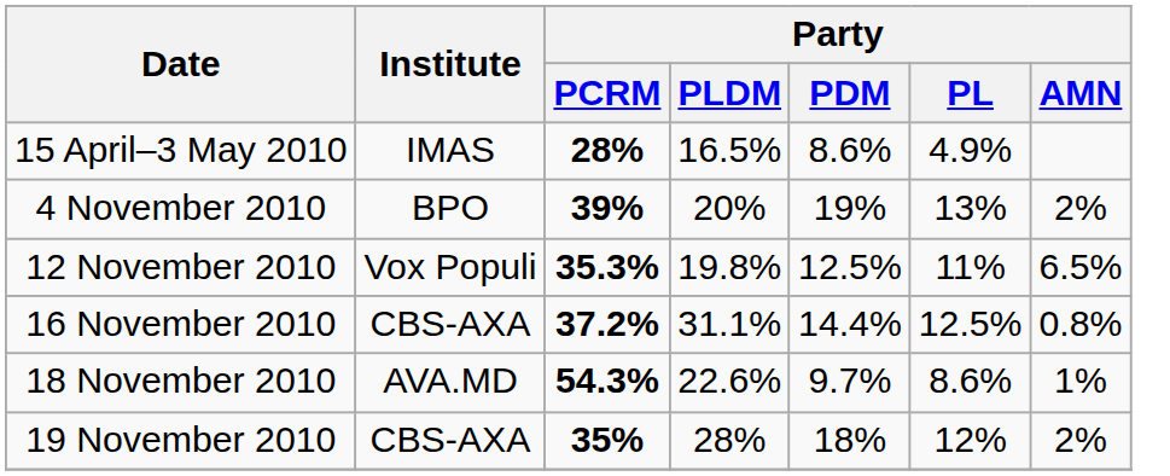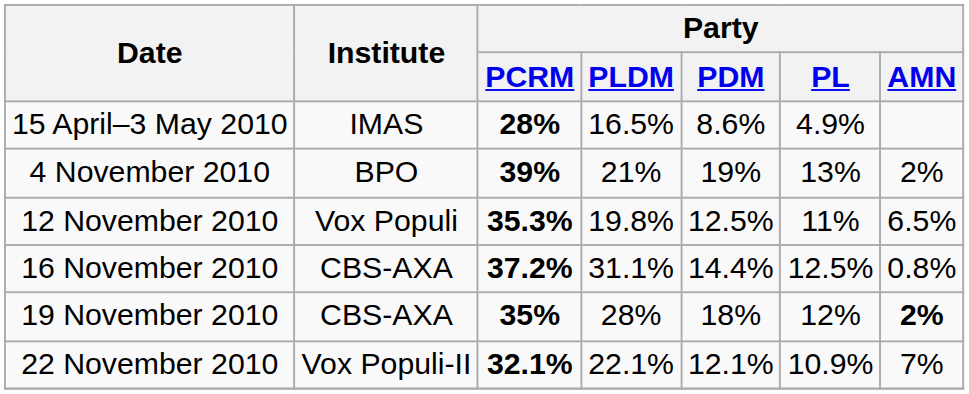 <table class=wikitable style=text-align:center;>
 <tr>
 <th rowspan=2>Date</th>
 <th rowspan=2>Institute</th>
 <th colspan=5>Party</th>
 </tr>
 <tr>
 <th width=30><a href='#'>PCRM</a></th>
 <th width=30><a href='#'>PLDM</a></th>
 <th width=30><a href='#'>PDM</a></th>
 <th width=30><a href='#'>PL</a></th>
 <th width=30><a href='#'>AMN</a></th>
 </tr>
 <tr>
 <td>15 April–3 May 2010</td>
 <td>IMAS</td>
 <td><strong>28%</strong></td>
 <td>16.5%</td>
 <td>8.6%</td>
 <td>4.9%</td>
 <td></td>
 </tr>
 <tr>
 <td>4 November 2010</td>
 <td>BPO</td>
 <td><strong>39%</strong></td>
-<td>20%</td>
+<td>21%</td>
 <td>19%</td>
 <td>13%</td>
 <td>2%</td>
 </tr>
 <tr>
 <td>12 November 2010</td>
 <td>Vox Populi</td>
 <td><strong>35.3%</strong></td>
 <td>19.8%</td>
 <td>12.5%</td>
 <td>11%</td>
 <td>6.5%</td>
 </tr>
 <tr>
 <td>16 November 2010</td>
 <td>CBS-AXA</td>
 <td><strong>37.2%</strong></td>
 <td>31.1%</td>
 <td>14.4%</td>
 <td>12.5%</td>
 <td>0.8%</td>
 </tr>
 <tr>
-<td>18 November 2010</td>
-<td>AVA.MD</td>
-<td><strong>54.3%</strong></td>
-<td>22.6%</td>
-<td>9.7%</td>
-<td>8.6%</td>
-<td>1%</td>
-</tr>
-<tr>
 <td>19 November 2010</td>
 <td>CBS-AXA</td>
 <td><strong>35%</strong></td>
 <td>28%</td>
 <td>18%</td>
 <td>12%</td>
-<td>2%</td>
+<td><strong>2%</strong></td>
+</tr>
+<tr>
+<td>22 November 2010</td>
+<td>Vox Populi-II</td>
+<td><strong>32.1%</strong></td>
+<td>22.1%</td>
+<td>12.1%</td>
+<td>10.9%</td>
+<td>7%</td>
 </tr>
 <tr>
 </tr>
 </table>
